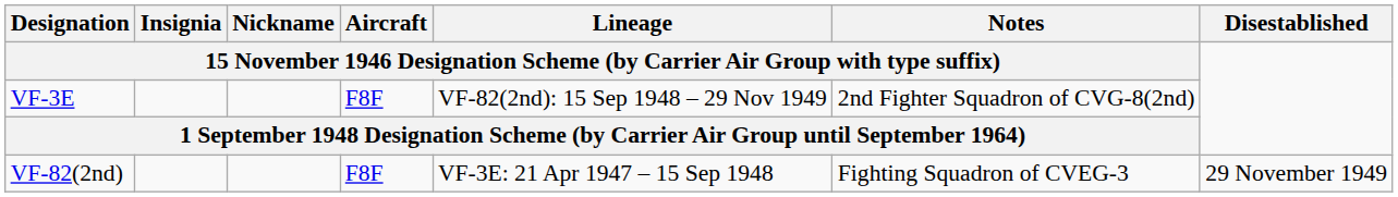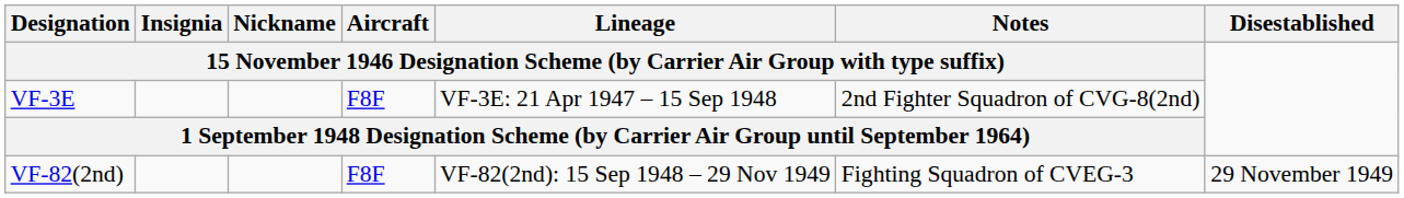 <table class="wikitable">
 <tr>
 <th>Designation</th>
 <th>Insignia</th>
 <th>Nickname</th>
 <th>Aircraft</th>
 <th>Lineage</th>
 <th>Notes</th>
 <th>Disestablished</th>
 </tr>
 <tr>
 <th colspan=6>15 November 1946 Designation Scheme (by Carrier Air Group with type suffix)</th>
 </tr>
 <tr>
 <td><a href='#'>VF-3E</a></td>
 <td></td>
 <td></td>
 <td><a href='#'>F8F</a></td>
-<td style="white-space: nowrap;">VF-82(2nd): 15 Sep 1948 – 29 Nov 1949</td>
+<td>VF-3E: 21 Apr 1947 – 15 Sep 1948</td>
 <td>2nd Fighter Squadron of CVG-8(2nd)</td>
 </tr>
 <tr>
 <th colspan=6>1 September 1948 Designation Scheme (by Carrier Air Group until September 1964)</th>
 </tr>
 <tr>
 <td><a href='#'>VF-82</a>(2nd)</td>
 <td></td>
 <td></td>
 <td><a href='#'>F8F</a></td>
-<td>VF-3E: 21 Apr 1947 – 15 Sep 1948</td>
+<td style="white-space: nowrap;">VF-82(2nd): 15 Sep 1948 – 29 Nov 1949</td>
 <td>Fighting Squadron of CVEG-3</td>
 <td>29 November 1949</td>
 </tr>
 </table>
